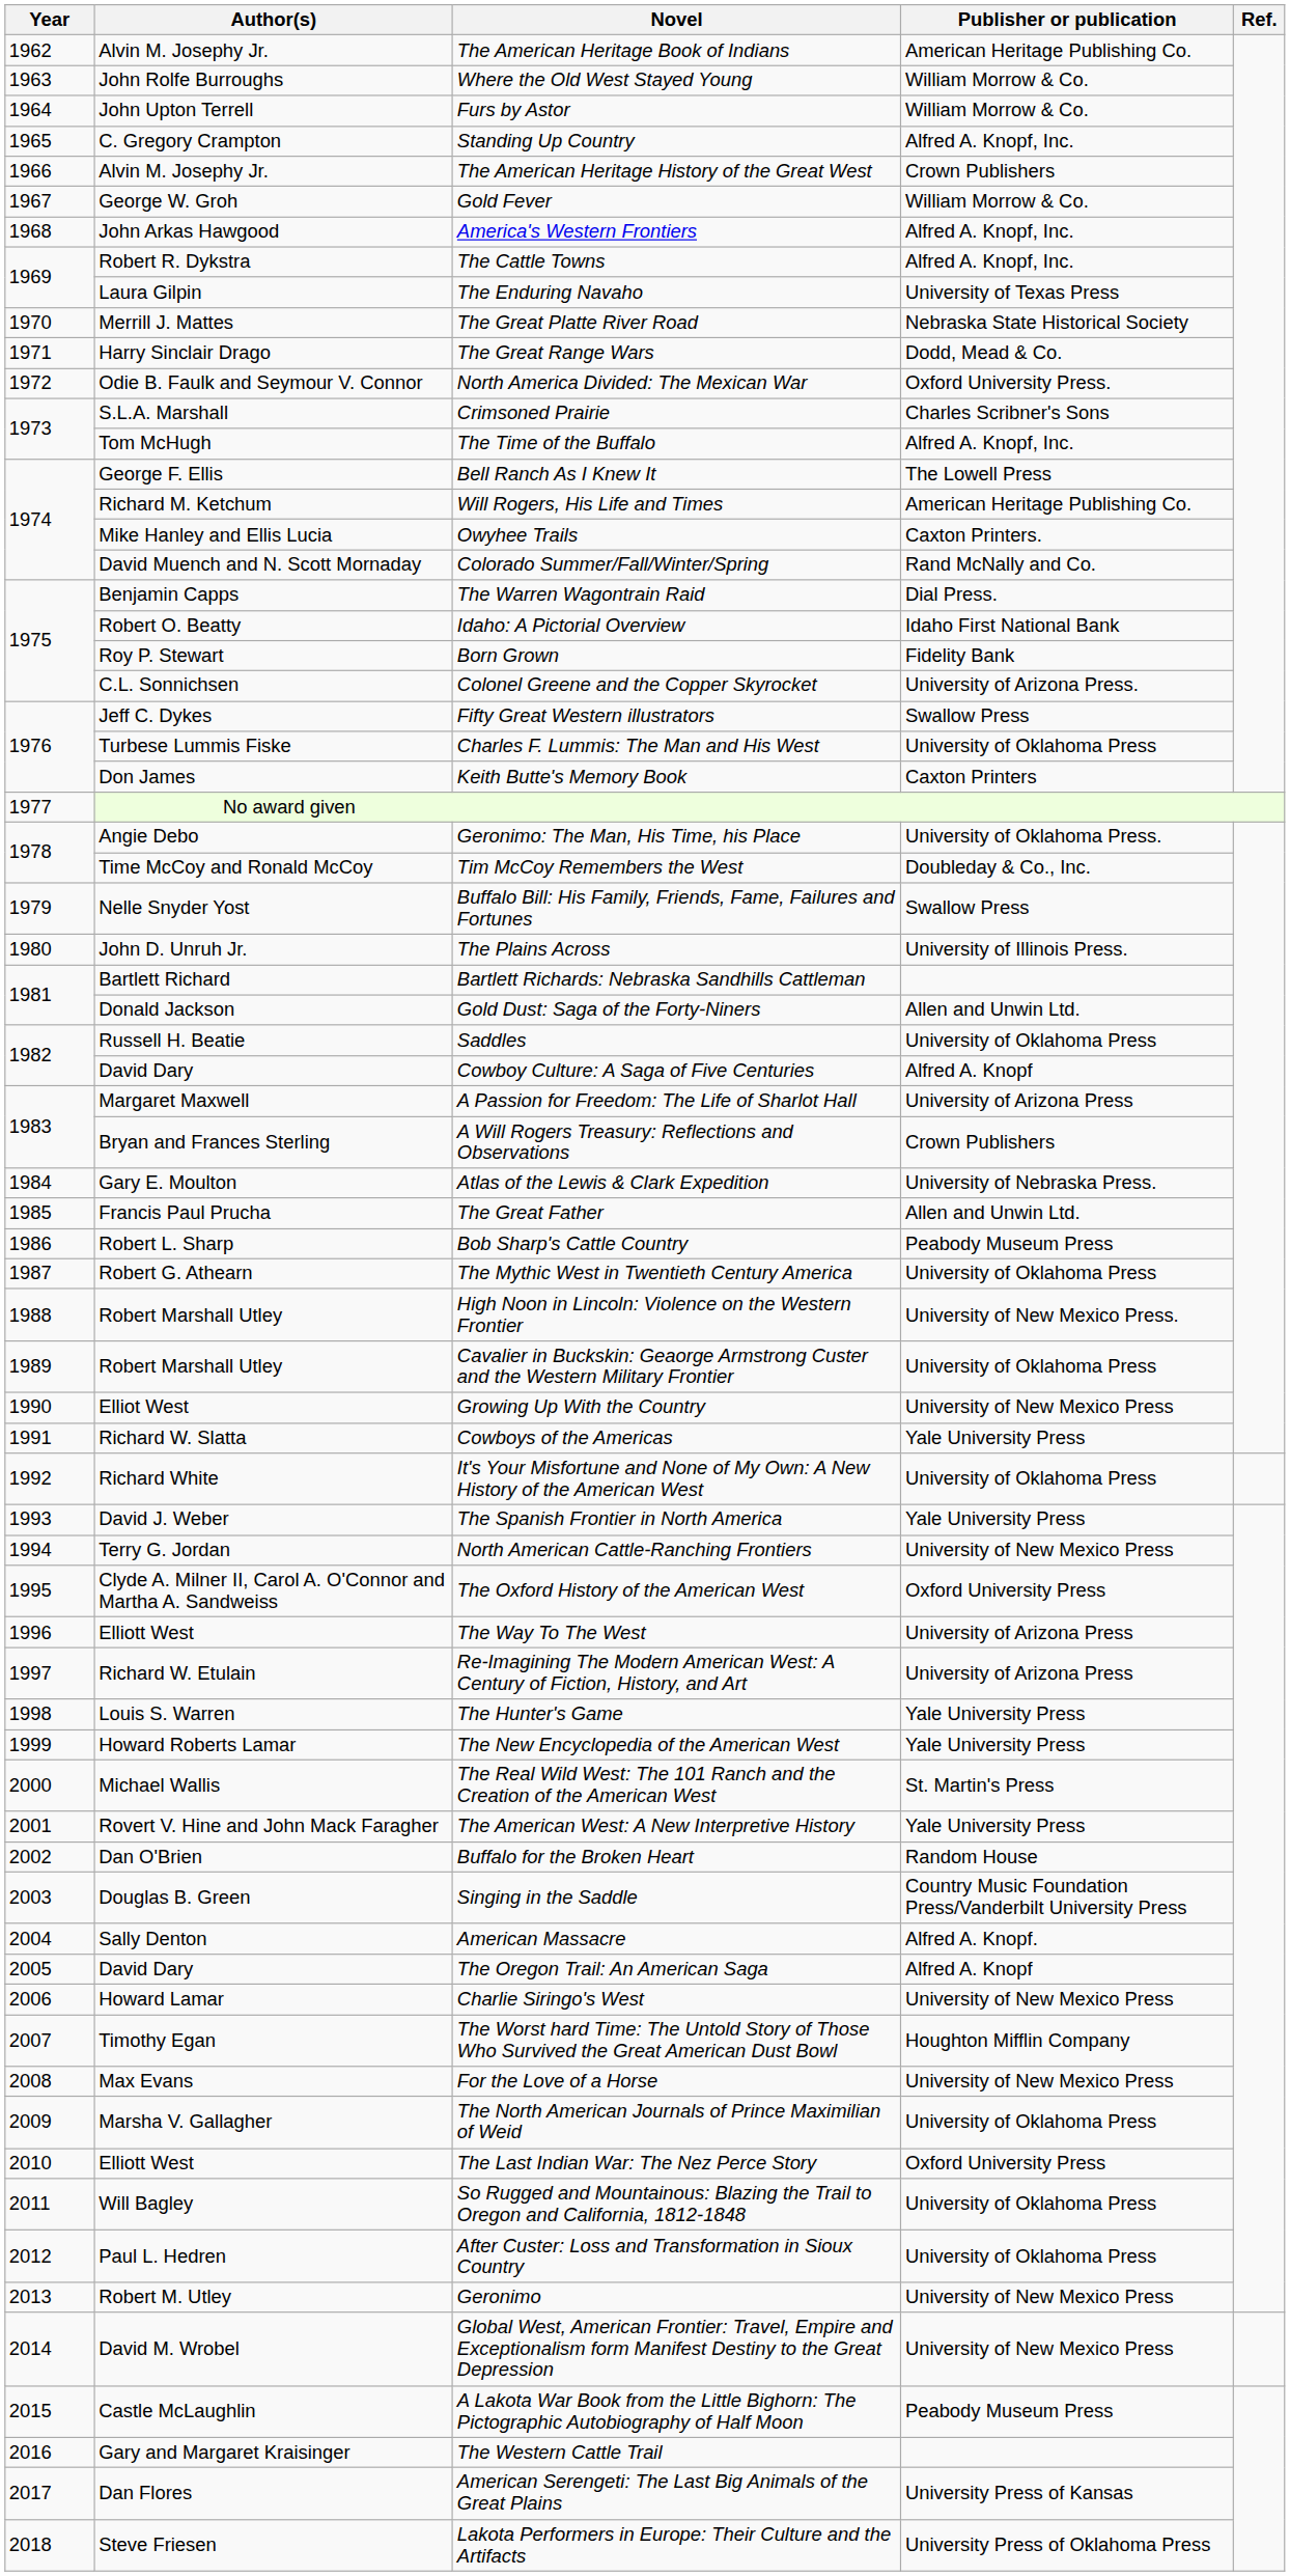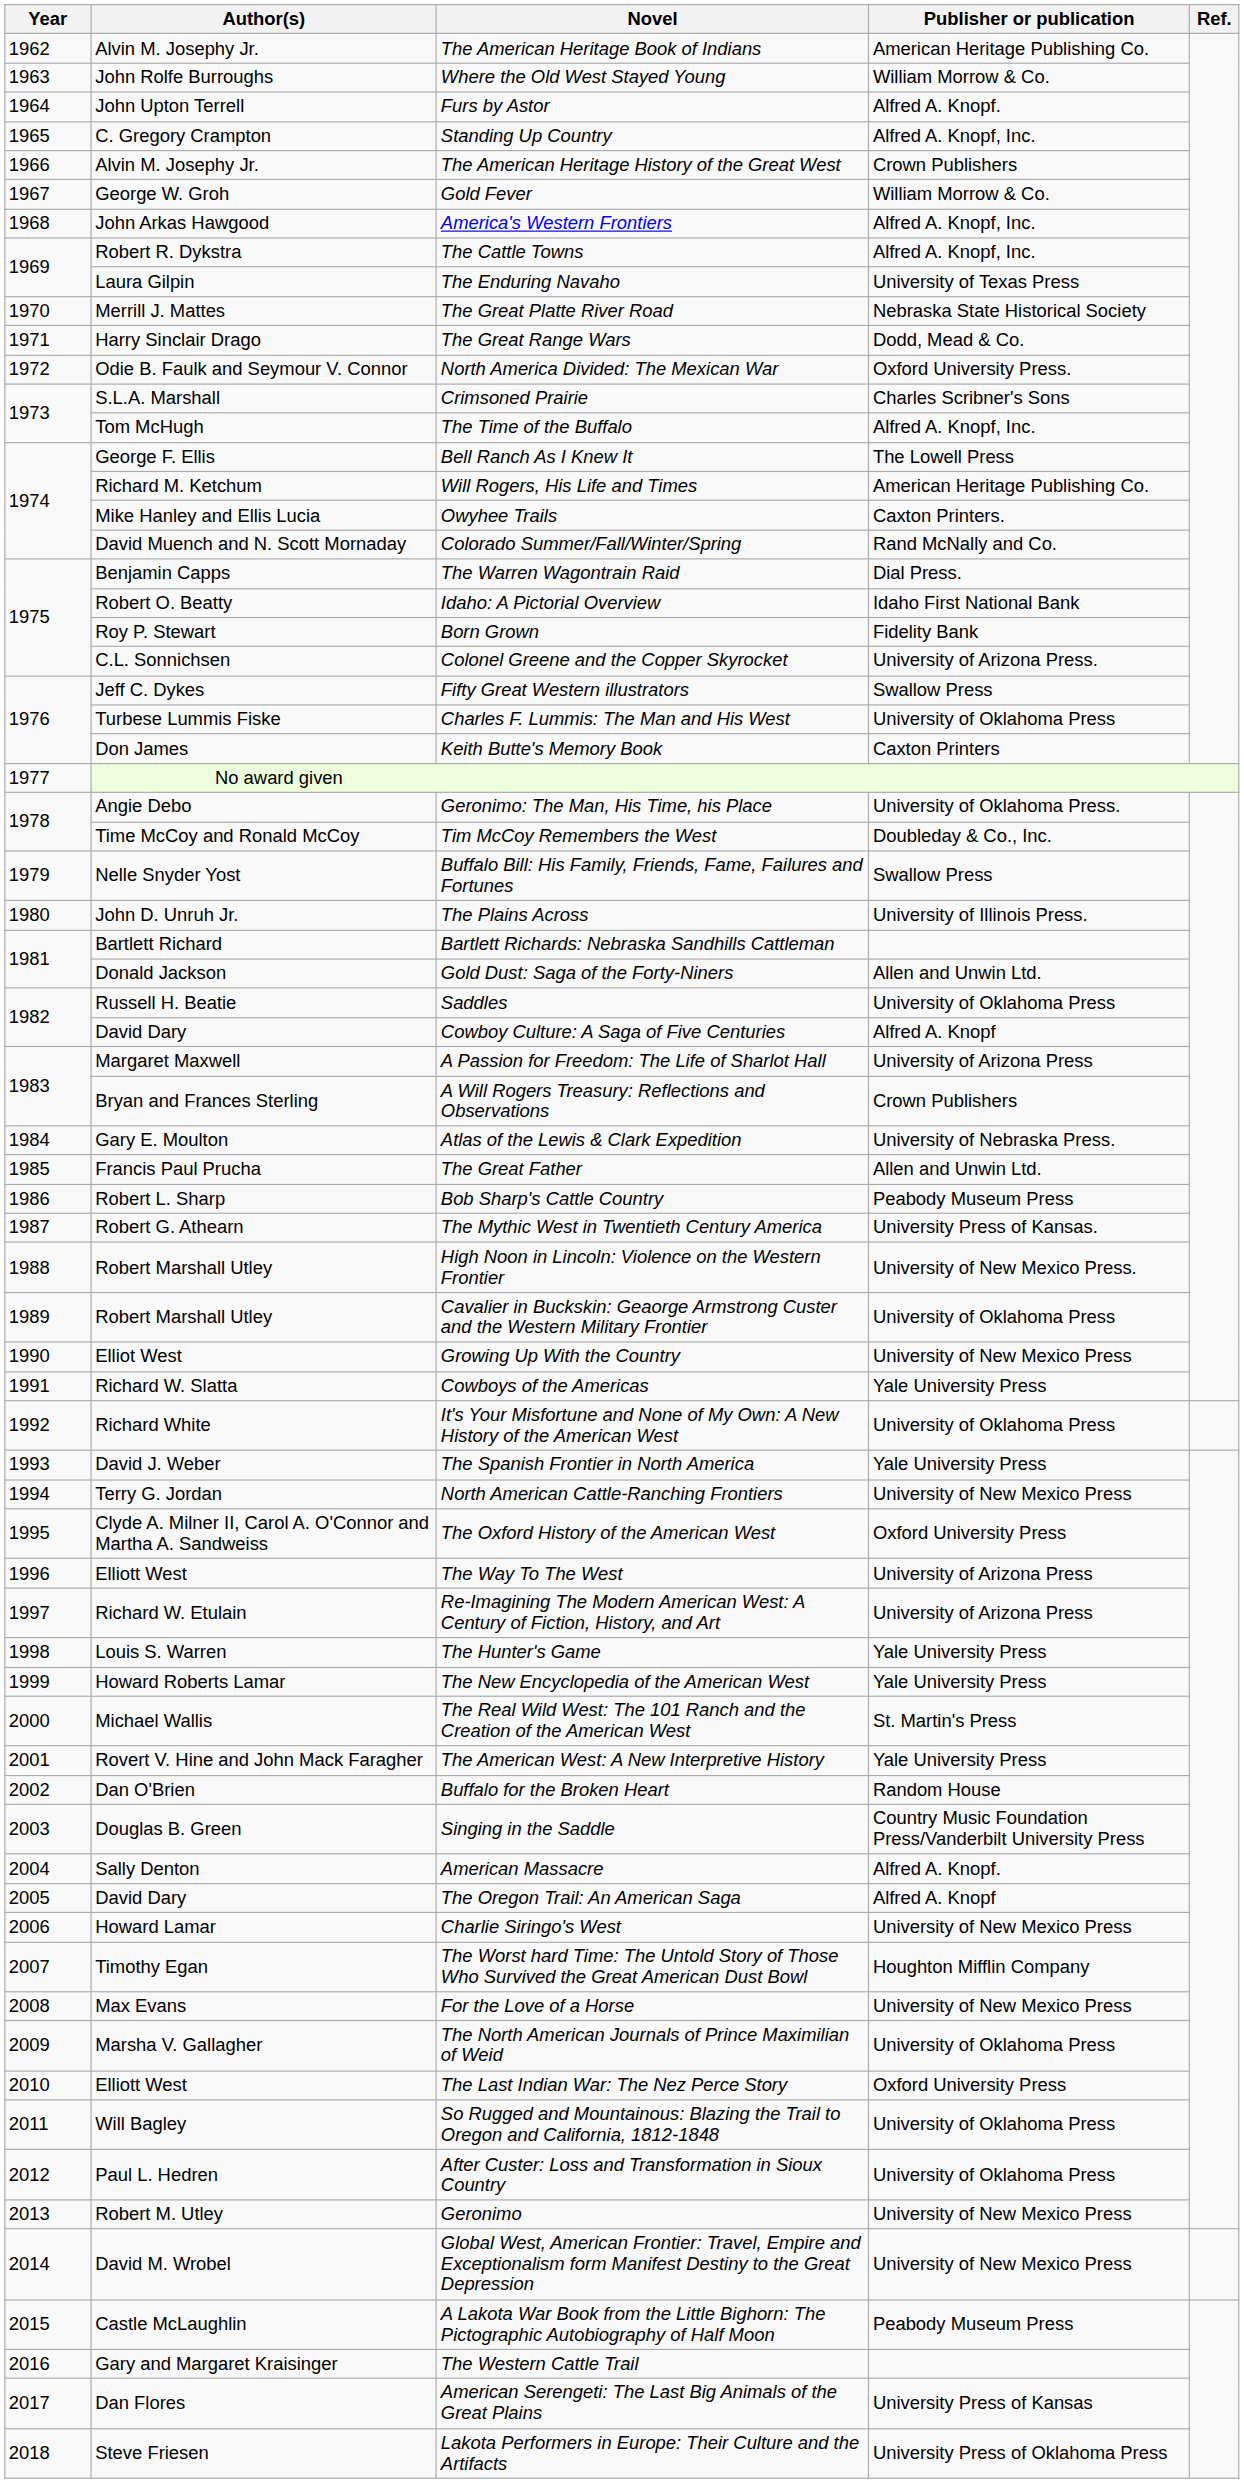 <table class="sortable wikitable" width="85%" cellpadding="5" style="margin: 1em auto 1em auto">
 <tr>
 <th width="7%" scope="col">Year</th>
 <th width="28%" scope="col">Author(s)</th>
 <th width="35%" scope="col">Novel</th>
 <th width="26%" scope="col">Publisher or publication</th>
 <th width="4%" scope="col" class="unsortable">Ref.</th>
 </tr>
 <tr>
 <td>1962</td>
 <td>Alvin M. Josephy Jr.</td>
 <td><em>The American Heritage Book of Indians</em></td>
 <td>American Heritage Publishing Co.</td>
 </tr>
 <tr>
 <td>1963</td>
 <td>John Rolfe Burroughs</td>
 <td><em>Where the Old West Stayed Young</em></td>
 <td>William Morrow & Co.</td>
 </tr>
 <tr>
 <td>1964</td>
 <td>John Upton Terrell</td>
 <td><em>Furs by Astor</em></td>
-<td>William Morrow & Co.</td>
+<td>Alfred A. Knopf.</td>
 </tr>
 <tr>
 <td>1965</td>
 <td>C. Gregory Crampton</td>
 <td><em>Standing Up Country</em></td>
 <td>Alfred A. Knopf, Inc.</td>
 </tr>
 <tr>
 <td>1966</td>
 <td>Alvin M. Josephy Jr.</td>
 <td><em>The American Heritage History of the Great West</em></td>
 <td>Crown Publishers</td>
 </tr>
 <tr>
 <td>1967</td>
 <td>George W. Groh</td>
 <td><em>Gold Fever</em></td>
 <td>William Morrow & Co.</td>
 </tr>
 <tr>
 <td>1968</td>
 <td>John Arkas Hawgood</td>
 <td><em><a href='#'>America's Western Frontiers</a></em></td>
 <td>Alfred A. Knopf, Inc.</td>
 </tr>
 <tr>
 <td rowspan="2">1969</td>
 <td>Robert R. Dykstra</td>
 <td><em>The Cattle Towns</em></td>
 <td>Alfred A. Knopf, Inc.</td>
 </tr>
 <tr>
 <td>Laura Gilpin</td>
 <td><em>The Enduring Navaho</em></td>
 <td>University of Texas Press</td>
 </tr>
 <tr>
 <td>1970</td>
 <td>Merrill J. Mattes</td>
 <td><em>The Great Platte River Road</em></td>
 <td>Nebraska State Historical Society</td>
 </tr>
 <tr>
 <td>1971</td>
 <td>Harry Sinclair Drago</td>
 <td><em>The Great Range Wars</em></td>
 <td>Dodd, Mead & Co.</td>
 </tr>
 <tr>
 <td>1972</td>
 <td>Odie B. Faulk and Seymour V. Connor</td>
 <td><em>North America Divided: The Mexican War</em></td>
 <td>Oxford University Press.</td>
 </tr>
 <tr>
 <td rowspan="2">1973</td>
 <td>S.L.A. Marshall</td>
 <td><em>Crimsoned Prairie</em></td>
 <td>Charles Scribner's Sons</td>
 </tr>
 <tr>
 <td>Tom McHugh</td>
 <td><em>The Time of the Buffalo</em></td>
 <td>Alfred A. Knopf, Inc.</td>
 </tr>
 <tr>
 <td rowspan="4">1974</td>
 <td>George F. Ellis</td>
 <td><em>Bell Ranch As I Knew It</em></td>
 <td>The Lowell Press</td>
 </tr>
 <tr>
 <td>Richard M. Ketchum</td>
 <td><em>Will Rogers, His Life and Times</em></td>
 <td>American Heritage Publishing Co.</td>
 </tr>
 <tr>
 <td>Mike Hanley and Ellis Lucia</td>
 <td><em>Owyhee Trails</em></td>
 <td>Caxton Printers.</td>
 </tr>
 <tr>
 <td>David Muench and N. Scott Mornaday</td>
 <td><em>Colorado Summer/Fall/Winter/Spring</em></td>
 <td>Rand McNally and Co.</td>
 </tr>
 <tr>
 <td rowspan="4">1975</td>
 <td>Benjamin Capps</td>
 <td><em>The Warren Wagontrain Raid</em></td>
 <td>Dial Press.</td>
 </tr>
 <tr>
 <td>Robert O. Beatty</td>
 <td><em>Idaho: A Pictorial Overview</em></td>
 <td>Idaho First National Bank</td>
 </tr>
 <tr>
 <td>Roy P. Stewart</td>
 <td><em>Born Grown</em></td>
 <td>Fidelity Bank</td>
 </tr>
 <tr>
 <td>C.L. Sonnichsen</td>
 <td><em>Colonel Greene and the Copper Skyrocket</em></td>
 <td>University of Arizona Press.</td>
 </tr>
 <tr>
 <td rowspan="3">1976</td>
 <td>Jeff C. Dykes</td>
 <td><em>Fifty Great Western illustrators</em></td>
 <td>Swallow Press</td>
 </tr>
 <tr>
 <td>Turbese Lummis Fiske</td>
 <td><em>Charles F. Lummis: The Man and His West</em></td>
 <td>University of Oklahoma Press</td>
 </tr>
 <tr>
 <td>Don James</td>
 <td><em>Keith Butte's Memory Book</em></td>
 <td>Caxton Printers</td>
 </tr>
 <tr>
 <td>1977</td>
 <td colspan="4" style="background-color:#EFD; padding-left:10%" data-sort-value="?">No award given</td>
 </tr>
 <tr>
 <td rowspan="2">1978</td>
 <td>Angie Debo</td>
 <td><em>Geronimo: The Man, His Time, his Place</em></td>
 <td>University of Oklahoma Press.</td>
 </tr>
 <tr>
 <td>Time McCoy and Ronald McCoy</td>
 <td><em>Tim McCoy Remembers the West</em></td>
 <td>Doubleday & Co., Inc.</td>
 </tr>
 <tr>
 <td>1979</td>
 <td>Nelle Snyder Yost</td>
 <td><em>Buffalo Bill: His Family, Friends, Fame, Failures and Fortunes</em></td>
 <td>Swallow Press</td>
 </tr>
 <tr>
 <td>1980</td>
 <td>John D. Unruh Jr.</td>
 <td><em>The Plains Across</em></td>
 <td>University of Illinois Press.</td>
 </tr>
 <tr>
 <td rowspan="2">1981</td>
 <td>Bartlett Richard</td>
 <td><em>Bartlett Richards: Nebraska Sandhills Cattleman</em></td>
 <td></td>
 </tr>
 <tr>
 <td>Donald Jackson</td>
 <td><em>Gold Dust: Saga of the Forty-Niners</em></td>
 <td>Allen and Unwin Ltd.</td>
 </tr>
 <tr>
 <td rowspan="2">1982</td>
 <td>Russell H. Beatie</td>
 <td><em>Saddles</em></td>
 <td>University of Oklahoma Press</td>
 </tr>
 <tr>
 <td>David Dary</td>
 <td><em>Cowboy Culture: A Saga of Five Centuries</em></td>
 <td>Alfred A. Knopf</td>
 </tr>
 <tr>
 <td rowspan="2">1983</td>
 <td>Margaret Maxwell</td>
 <td><em>A Passion for Freedom: The Life of Sharlot Hall</em></td>
 <td>University of Arizona Press</td>
 </tr>
 <tr>
 <td>Bryan and Frances Sterling</td>
 <td><em>A Will Rogers Treasury: Reflections and Observations</em></td>
 <td>Crown Publishers</td>
 </tr>
 <tr>
 <td>1984</td>
 <td>Gary E. Moulton</td>
 <td><em>Atlas of the Lewis & Clark Expedition</em></td>
 <td>University of Nebraska Press.</td>
 </tr>
 <tr>
 <td>1985</td>
 <td>Francis Paul Prucha</td>
 <td><em>The Great Father</em></td>
 <td>Allen and Unwin Ltd.</td>
 </tr>
 <tr>
 <td>1986</td>
 <td>Robert L. Sharp</td>
 <td><em>Bob Sharp's Cattle Country</em></td>
 <td>Peabody Museum Press</td>
 </tr>
 <tr>
 <td>1987</td>
 <td>Robert G. Athearn</td>
 <td><em>The Mythic West in Twentieth Century America</em></td>
-<td>University of Oklahoma Press</td>
+<td>University Press of Kansas.</td>
 </tr>
 <tr>
 <td>1988</td>
 <td>Robert Marshall Utley</td>
 <td><em>High Noon in Lincoln: Violence on the Western Frontier</em></td>
 <td>University of New Mexico Press.</td>
 </tr>
 <tr>
 <td>1989</td>
 <td>Robert Marshall Utley</td>
 <td><em>Cavalier in Buckskin: Geaorge Armstrong Custer and the Western Military Frontier</em></td>
 <td>University of Oklahoma Press</td>
 </tr>
 <tr>
 <td>1990</td>
 <td>Elliot West</td>
 <td><em>Growing Up With the Country</em></td>
 <td>University of New Mexico Press</td>
 </tr>
 <tr>
 <td>1991</td>
 <td>Richard W. Slatta</td>
 <td><em>Cowboys of the Americas</em></td>
 <td>Yale University Press</td>
 </tr>
 <tr>
 <td>1992</td>
 <td>Richard White</td>
 <td><em>It's Your Misfortune and None of My Own: A New History of the American West</em></td>
 <td>University of Oklahoma Press</td>
 <td></td>
 </tr>
 <tr>
 <td>1993</td>
 <td>David J. Weber</td>
 <td><em>The Spanish Frontier in North America</em></td>
 <td>Yale University Press</td>
 </tr>
 <tr>
 <td>1994</td>
 <td>Terry G. Jordan</td>
 <td><em>North American Cattle-Ranching Frontiers</em></td>
 <td>University of New Mexico Press</td>
 </tr>
 <tr>
 <td>1995</td>
 <td>Clyde A. Milner II, Carol A. O'Connor and Martha A. Sandweiss</td>
 <td><em>The Oxford History of the American West</em></td>
 <td>Oxford University Press</td>
 </tr>
 <tr>
 <td>1996</td>
 <td>Elliott West</td>
 <td><em>The Way To The West</em></td>
 <td>University of Arizona Press</td>
 </tr>
 <tr>
 <td>1997</td>
 <td>Richard W. Etulain</td>
 <td><em>Re-Imagining The Modern American West: A Century of Fiction, History, and Art</em></td>
 <td>University of Arizona Press</td>
 </tr>
 <tr>
 <td>1998</td>
 <td>Louis S. Warren</td>
 <td><em>The Hunter's Game</em></td>
 <td>Yale University Press</td>
 </tr>
 <tr>
 <td>1999</td>
 <td>Howard Roberts Lamar</td>
 <td><em>The New Encyclopedia of the American West</em></td>
 <td>Yale University Press</td>
 </tr>
 <tr>
 <td>2000</td>
 <td>Michael Wallis</td>
 <td><em>The Real Wild West: The 101 Ranch and the Creation of the American West</em></td>
 <td>St. Martin's Press</td>
 </tr>
 <tr>
 <td>2001</td>
 <td>Rovert V. Hine and John Mack Faragher</td>
 <td><em>The American West: A New Interpretive History</em></td>
 <td>Yale University Press</td>
 </tr>
 <tr>
 <td>2002</td>
 <td>Dan O'Brien</td>
 <td><em>Buffalo for the Broken Heart</em></td>
 <td>Random House</td>
 </tr>
 <tr>
 <td>2003</td>
 <td>Douglas B. Green</td>
 <td><em>Singing in the Saddle</em></td>
 <td>Country Music Foundation Press/Vanderbilt University Press</td>
 </tr>
 <tr>
 <td>2004</td>
 <td>Sally Denton</td>
 <td><em>American Massacre</em></td>
 <td>Alfred A. Knopf.</td>
 </tr>
 <tr>
 <td>2005</td>
 <td>David Dary</td>
 <td><em>The Oregon Trail: An American Saga</em></td>
 <td>Alfred A. Knopf</td>
 </tr>
 <tr>
 <td>2006</td>
 <td>Howard Lamar</td>
 <td><em>Charlie Siringo's West</em></td>
 <td>University of New Mexico Press</td>
 </tr>
 <tr>
 <td>2007</td>
 <td>Timothy Egan</td>
 <td><em>The Worst hard Time: The Untold Story of Those Who Survived the Great American Dust Bowl</em></td>
 <td>Houghton Mifflin Company</td>
 </tr>
 <tr>
 <td>2008</td>
 <td>Max Evans</td>
 <td><em>For the Love of a Horse</em></td>
 <td>University of New Mexico Press</td>
 </tr>
 <tr>
 <td>2009</td>
 <td>Marsha V. Gallagher</td>
 <td><em>The North American Journals of Prince Maximilian of Weid</em></td>
 <td>University of Oklahoma Press</td>
 </tr>
 <tr>
 <td>2010</td>
 <td>Elliott West</td>
 <td><em>The Last Indian War: The Nez Perce Story</em></td>
 <td>Oxford University Press</td>
 </tr>
 <tr>
 <td>2011</td>
 <td>Will Bagley</td>
 <td><em>So Rugged and Mountainous: Blazing the Trail to Oregon and California, 1812-1848</em></td>
 <td>University of Oklahoma Press</td>
 </tr>
 <tr>
 <td>2012</td>
 <td>Paul L. Hedren</td>
 <td><em>After Custer: Loss and Transformation in Sioux Country</em></td>
 <td>University of Oklahoma Press</td>
 </tr>
 <tr>
 <td>2013</td>
 <td>Robert M. Utley</td>
 <td><em>Geronimo</em></td>
 <td>University of New Mexico Press</td>
 </tr>
 <tr>
 <td>2014</td>
 <td>David M. Wrobel</td>
 <td><em>Global West, American Frontier: Travel, Empire and Exceptionalism form Manifest Destiny to the Great Depression</em></td>
 <td>University of New Mexico Press</td>
 <td></td>
 </tr>
 <tr>
 <td>2015</td>
 <td>Castle McLaughlin</td>
 <td><em>A Lakota War Book from the Little Bighorn: The Pictographic Autobiography of Half Moon</em></td>
 <td>Peabody Museum Press</td>
 </tr>
 <tr>
 <td>2016</td>
 <td>Gary and Margaret Kraisinger</td>
 <td><em>The Western Cattle Trail</em></td>
 <td></td>
 </tr>
 <tr>
 <td>2017</td>
 <td>Dan Flores</td>
 <td><em>American Serengeti: The Last Big Animals of the Great Plains</em></td>
 <td>University Press of Kansas</td>
 </tr>
 <tr>
 <td>2018</td>
 <td>Steve Friesen</td>
 <td><em>Lakota Performers in Europe: Their Culture and the Artifacts</em></td>
 <td>University Press of Oklahoma Press</td>
 </tr>
 </table>
